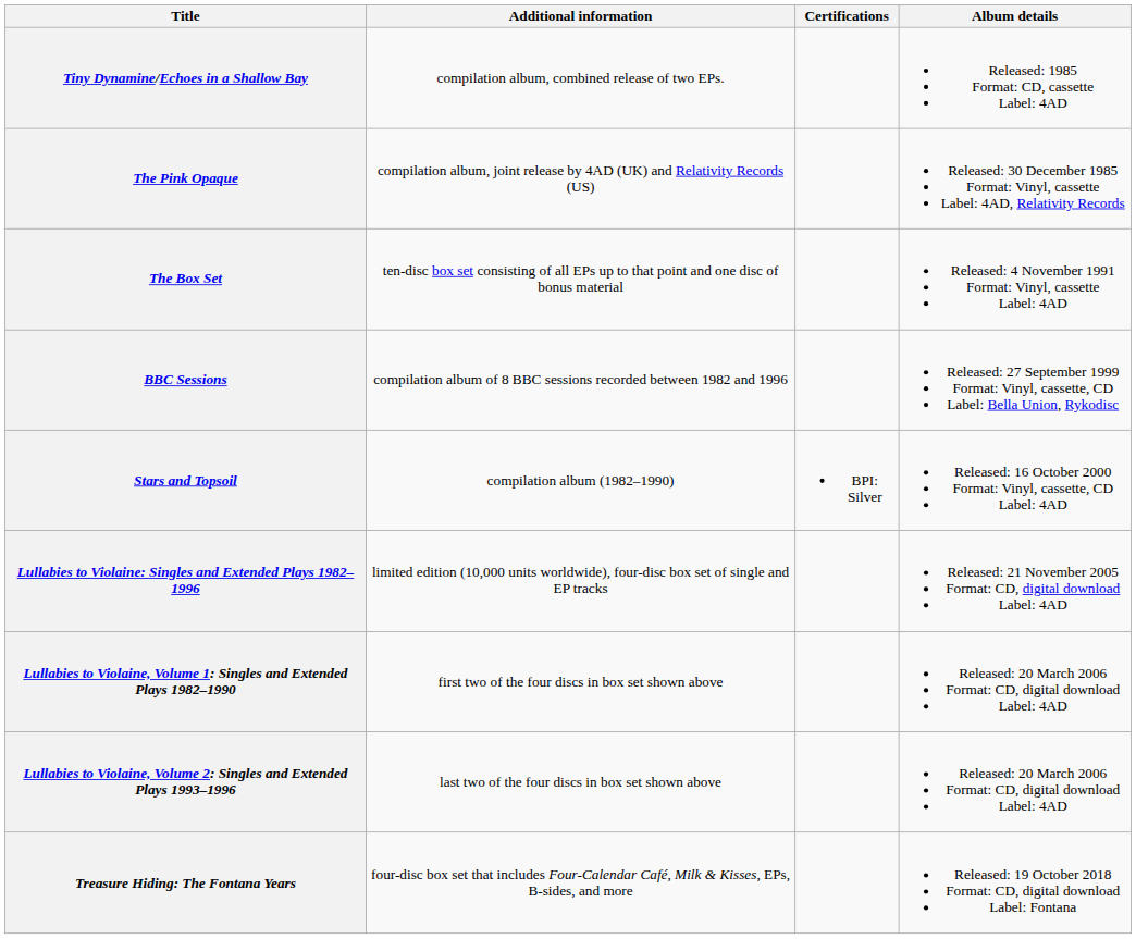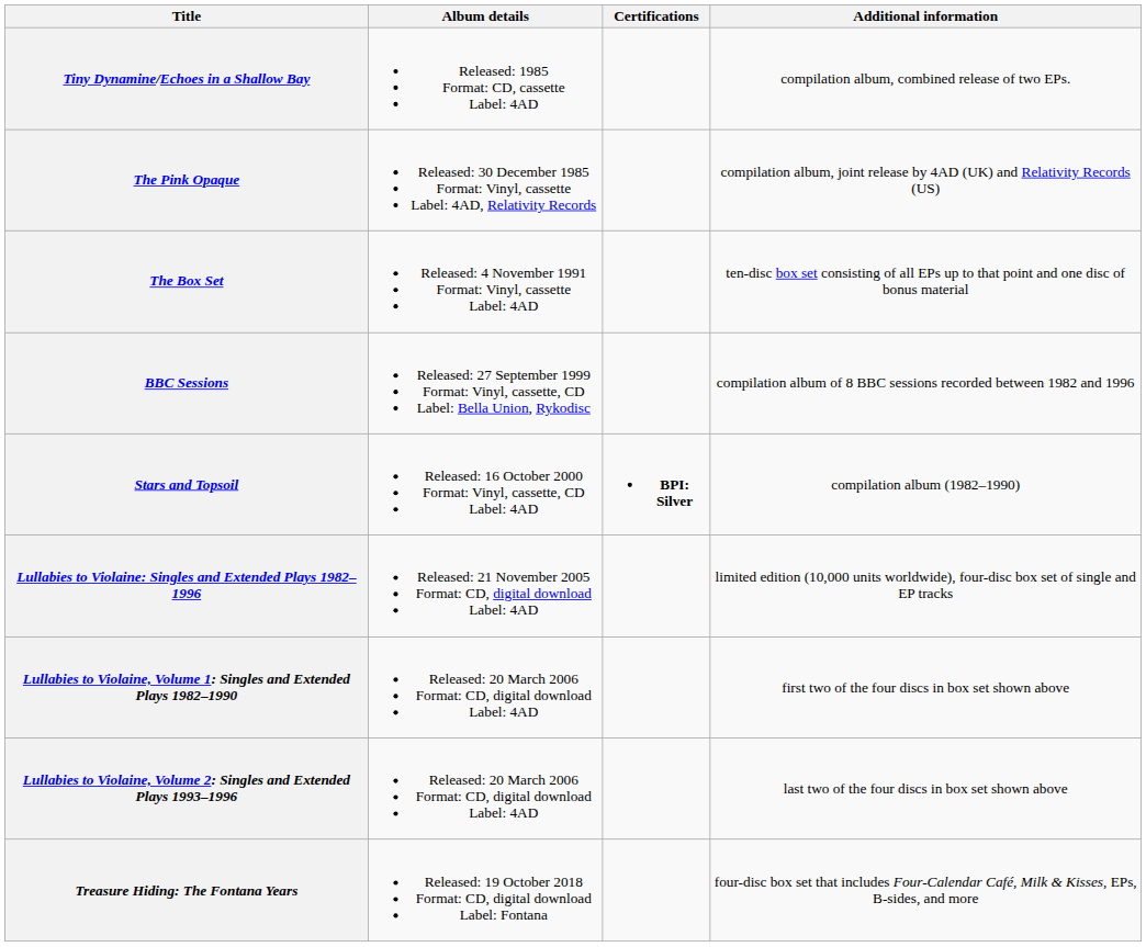 <table class="wikitable plainrowheaders" style="text-align:center;">
 <tr>
 <th>Title</th>
+<th width="250">Album details</th>
+<th>Certifications</th>
 <th>Additional information</th>
-<th>Certifications</th>
-<th width="250">Album details</th>
 </tr>
 <tr>
 <th scope="row"><em><a href='#'>Tiny Dynamine</a>/<a href='#'>Echoes in a Shallow Bay</a></em></th>
+<td><br><ul><li>Released: 1985</li><li>Format: CD, cassette</li><li>Label: 4AD</li></ul></td>
+<td></td>
 <td>compilation album, combined release of two EPs.</td>
-<td></td>
-<td><br><ul><li>Released: 1985</li><li>Format: CD, cassette</li><li>Label: 4AD</li></ul></td>
 </tr>
 <tr>
 <th scope="row"><em><a href='#'>The Pink Opaque</a></em></th>
+<td><br><ul><li>Released: 30 December 1985</li><li>Format: Vinyl, cassette</li><li>Label: 4AD, <a href='#'>Relativity Records</a></li></ul></td>
+<td></td>
 <td>compilation album, joint release by 4AD (UK) and <a href='#'>Relativity Records</a> (US)</td>
-<td></td>
-<td><br><ul><li>Released: 30 December 1985</li><li>Format: Vinyl, cassette</li><li>Label: 4AD, <a href='#'>Relativity Records</a></li></ul></td>
 </tr>
 <tr>
 <th scope="row"><em><a href='#'>The Box Set</a></em></th>
+<td><br><ul><li>Released: 4 November 1991</li><li>Format: Vinyl, cassette</li><li>Label: 4AD</li></ul></td>
+<td></td>
 <td>ten-disc <a href='#'>box set</a> consisting of all EPs up to that point and one disc of bonus material</td>
-<td></td>
-<td><br><ul><li>Released: 4 November 1991</li><li>Format: Vinyl, cassette</li><li>Label: 4AD</li></ul></td>
 </tr>
 <tr>
 <th scope="row"><em><a href='#'>BBC Sessions</a></em></th>
+<td><br><ul><li>Released: 27 September 1999</li><li>Format: Vinyl, cassette, CD</li><li>Label: <a href='#'>Bella Union</a>, <a href='#'>Rykodisc</a></li></ul></td>
+<td></td>
 <td>compilation album of 8 BBC sessions recorded between 1982 and 1996</td>
-<td></td>
-<td><br><ul><li>Released: 27 September 1999</li><li>Format: Vinyl, cassette, CD</li><li>Label: <a href='#'>Bella Union</a>, <a href='#'>Rykodisc</a></li></ul></td>
 </tr>
 <tr>
 <th scope="row"><em><a href='#'>Stars and Topsoil</a></em></th>
+<td><br><ul><li>Released: 16 October 2000</li><li>Format: Vinyl, cassette, CD</li><li>Label: 4AD</li></ul></td>
+<td><strong><br><ul><li>BPI: Silver</li></ul></strong></td>
 <td>compilation album (1982–1990)</td>
-<td><br><ul><li>BPI: Silver</li></ul></td>
-<td><br><ul><li>Released: 16 October 2000</li><li>Format: Vinyl, cassette, CD</li><li>Label: 4AD</li></ul></td>
 </tr>
 <tr>
 <th scope="row"><em><a href='#'>Lullabies to Violaine: Singles and Extended Plays 1982–1996</a></em></th>
+<td><br><ul><li>Released: 21 November 2005</li><li>Format: CD, <a href='#'>digital download</a></li><li>Label: 4AD</li></ul></td>
+<td></td>
 <td>limited edition (10,000 units worldwide), four-disc box set of single and EP tracks</td>
-<td></td>
-<td><br><ul><li>Released: 21 November 2005</li><li>Format: CD, <a href='#'>digital download</a></li><li>Label: 4AD</li></ul></td>
 </tr>
 <tr>
 <th scope="row"><em><a href='#'>Lullabies to Violaine, Volume 1</a>: Singles and Extended Plays 1982–1990</em></th>
+<td><br><ul><li>Released: 20 March 2006</li><li>Format: CD, digital download</li><li>Label: 4AD</li></ul></td>
+<td></td>
 <td>first two of the four discs in box set shown above</td>
-<td></td>
-<td><br><ul><li>Released: 20 March 2006</li><li>Format: CD, digital download</li><li>Label: 4AD</li></ul></td>
 </tr>
 <tr>
 <th scope="row"><em><a href='#'>Lullabies to Violaine, Volume 2</a>: Singles and Extended Plays 1993–1996</em></th>
+<td><br><ul><li>Released: 20 March 2006</li><li>Format: CD, digital download</li><li>Label: 4AD</li></ul></td>
+<td></td>
 <td>last two of the four discs in box set shown above</td>
-<td></td>
-<td><br><ul><li>Released: 20 March 2006</li><li>Format: CD, digital download</li><li>Label: 4AD</li></ul></td>
 </tr>
 <tr>
 <th scope="row"><em>Treasure Hiding: The Fontana Years</em></th>
+<td><br><ul><li>Released: 19 October 2018</li><li>Format: CD, digital download</li><li>Label: Fontana</li></ul></td>
+<td></td>
 <td>four-disc box set that includes <em>Four-Calendar Café</em>, <em>Milk & Kisses</em>, EPs, B-sides, and more</td>
-<td></td>
-<td><br><ul><li>Released: 19 October 2018</li><li>Format: CD, digital download</li><li>Label: Fontana</li></ul></td>
 </tr>
 </table>
